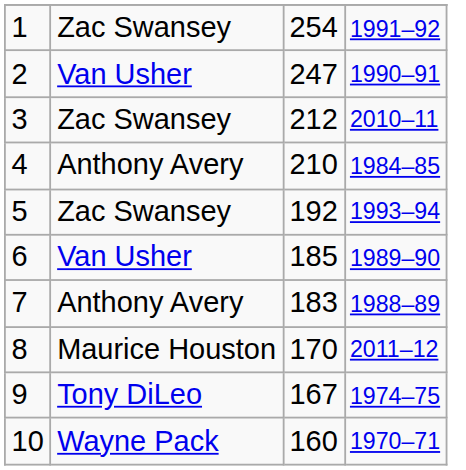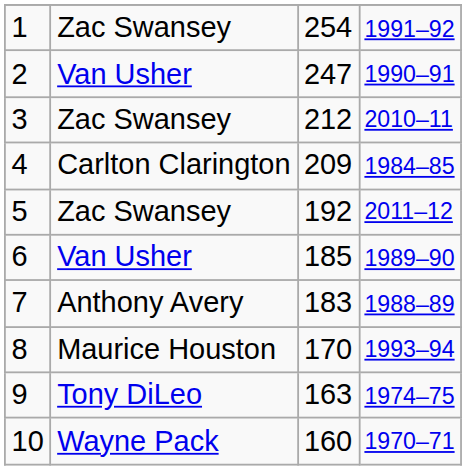 <table class="wikitable">
 <tr>
 </tr>
 <tr>
 <td>1</td>
 <td>Zac Swansey</td>
 <td>254</td>
 <td style="font-size:80%;"><a href='#'>1991–92</a></td>
 </tr>
 <tr>
 <td>2</td>
 <td><a href='#'>Van Usher</a></td>
 <td>247</td>
 <td style="font-size:80%;"><a href='#'>1990–91</a></td>
 </tr>
 <tr>
 <td>3</td>
 <td>Zac Swansey</td>
 <td>212</td>
 <td style="font-size:80%;"><a href='#'>2010–11</a></td>
 </tr>
 <tr>
 <td>4</td>
-<td>Anthony Avery</td>
-<td>210</td>
+<td>Carlton Clarington</td>
+<td>209</td>
 <td style="font-size:80%;"><a href='#'>1984–85</a></td>
 </tr>
 <tr>
 <td>5</td>
 <td>Zac Swansey</td>
 <td>192</td>
-<td style="font-size:80%;"><a href='#'>1993–94</a></td>
+<td style="font-size:80%;"><a href='#'>2011–12</a></td>
 </tr>
 <tr>
 <td>6</td>
 <td><a href='#'>Van Usher</a></td>
 <td>185</td>
 <td style="font-size:80%;"><a href='#'>1989–90</a></td>
 </tr>
 <tr>
 <td>7</td>
 <td>Anthony Avery</td>
 <td>183</td>
 <td style="font-size:80%;"><a href='#'>1988–89</a></td>
 </tr>
 <tr>
 <td>8</td>
 <td>Maurice Houston</td>
 <td>170</td>
-<td style="font-size:80%;"><a href='#'>2011–12</a></td>
+<td style="font-size:80%;"><a href='#'>1993–94</a></td>
 </tr>
 <tr>
 <td>9</td>
 <td><a href='#'>Tony DiLeo</a></td>
-<td>167</td>
+<td>163</td>
 <td style="font-size:80%;"><a href='#'>1974–75</a></td>
 </tr>
 <tr>
 <td>10</td>
 <td><a href='#'>Wayne Pack</a></td>
 <td>160</td>
 <td style="font-size:80%;"><a href='#'>1970–71</a></td>
 </tr>
 </table>
